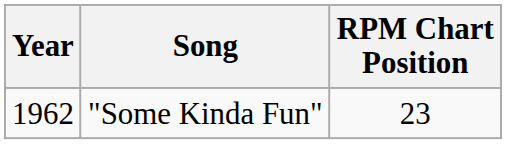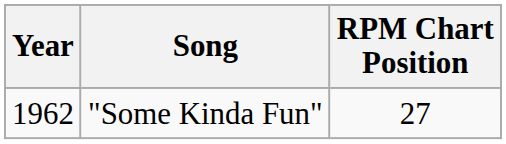 <table class="wikitable">
 <tr>
 <th>Year</th>
 <th>Song</th>
 <th>RPM Chart <br>Position</th>
 </tr>
 <tr>
 <td>1962</td>
 <td>"Some Kinda Fun"</td>
-<td style="text-align:center;">23 </td>
+<td style="text-align:center;">27 </td>
 </tr>
 </table>
